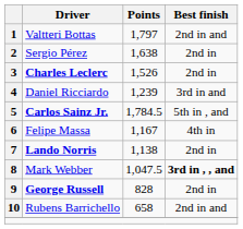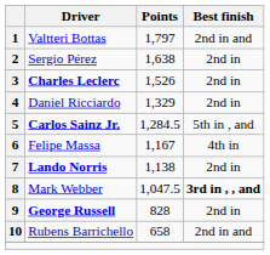 <table class="wikitable" style="text-align:center">
 <tr>
 <th></th>
 <th>Driver</th>
 <th>Points</th>
 <th>Best  finish</th>
 </tr>
 <tr>
 <th>1</th>
 <td align=left> <a href='#'>Valtteri Bottas</a></td>
 <td>1,797</td>
 <td>2nd in  and </td>
 </tr>
 <tr>
 <th>2</th>
 <td align=left> <a href='#'>Sergio Pérez</a></td>
 <td>1,638</td>
 <td>2nd in </td>
 </tr>
 <tr>
 <th>3</th>
 <td align=left> <strong><a href='#'>Charles Leclerc</a></strong></td>
 <td>1,526</td>
 <td>2nd in </td>
 </tr>
 <tr>
 <th>4</th>
 <td align=left> <a href='#'>Daniel Ricciardo</a></td>
-<td>1,239</td>
-<td>3rd in  and </td>
+<td>1,329</td>
+<td>2nd in </td>
 </tr>
 <tr>
 <th>5</th>
 <td align=left> <strong><a href='#'>Carlos Sainz Jr.</a></strong></td>
-<td>1,784.5</td>
+<td>1,284.5</td>
 <td>5th in ,  and </td>
 </tr>
 <tr>
 <th>6</th>
 <td align=left> <a href='#'>Felipe Massa</a></td>
 <td>1,167</td>
 <td>4th in </td>
 </tr>
 <tr>
 <th>7</th>
 <td align=left> <strong><a href='#'>Lando Norris</a></strong></td>
 <td>1,138</td>
 <td>2nd in </td>
 </tr>
 <tr>
 <th>8</th>
 <td align=left> <a href='#'>Mark Webber</a></td>
 <td>1,047.5</td>
 <td><strong>3rd in , , and </strong></td>
 </tr>
 <tr>
 <th>9</th>
 <td align=left> <strong><a href='#'>George Russell</a></strong></td>
 <td>828</td>
 <td>2nd in </td>
 </tr>
 <tr>
 <th>10</th>
 <td align=left> <a href='#'>Rubens Barrichello</a></td>
 <td>658</td>
 <td>2nd in  and </td>
 </tr>
 <tr>
 </tr>
 <tr align=center>
 <td colspan=4></td>
 </tr>
 </table>
